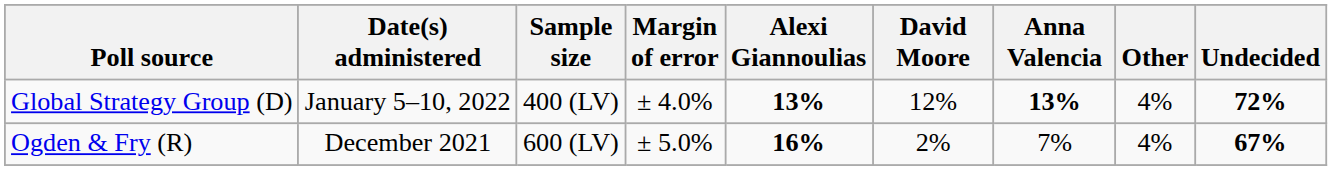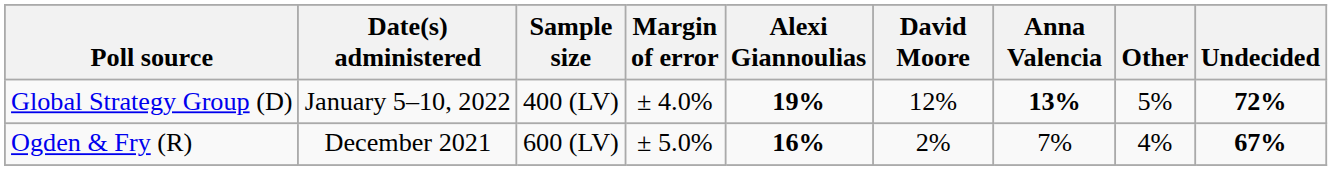 <table class="wikitable" style="font-size:90%;text-align:center;">
 <tr valign=bottom>
 <th>Poll source</th>
 <th>Date(s)<br>administered</th>
 <th>Sample<br>size</th>
 <th>Margin<br>of error</th>
 <th style="width:60px;">Alexi<br>Giannoulias</th>
 <th style="width:60px;">David<br>Moore</th>
 <th style="width:60px;">Anna<br>Valencia</th>
 <th>Other</th>
 <th>Undecided</th>
 </tr>
 <tr>
 <td style="text-align:left;"><a href='#'>Global Strategy Group</a> (D)</td>
 <td>January 5–10, 2022</td>
 <td>400 (LV)</td>
 <td>± 4.0%</td>
-<td><strong>13%</strong></td>
+<td><strong>19%</strong></td>
 <td>12%</td>
 <td><strong>13%</strong></td>
-<td>4%</td>
+<td>5%</td>
 <td><strong>72%</strong></td>
 </tr>
 <tr>
 <td style="text-align:left;"><a href='#'>Ogden & Fry</a> (R)</td>
 <td>December 2021</td>
 <td>600 (LV)</td>
 <td>± 5.0%</td>
 <td><strong>16%</strong></td>
 <td>2%</td>
 <td>7%</td>
 <td>4%</td>
 <td><strong>67%</strong></td>
 </tr>
 </table>
